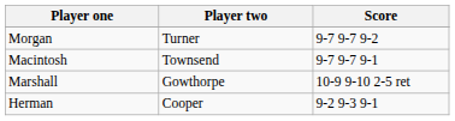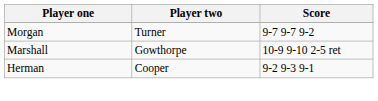 <table class="wikitable">
 <tr>
 <th width=170>Player one</th>
 <th width=170>Player two</th>
 <th width=150>Score</th>
 </tr>
 <tr>
 </tr>
 <tr>
 <td> Morgan</td>
 <td> Turner</td>
 <td>9-7 9-7 9-2</td>
 </tr>
 <tr>
-<td> Macintosh</td>
-<td> Townsend</td>
-<td>9-7 9-7 9-1</td>
-</tr>
-<tr>
 <td> Marshall</td>
 <td> Gowthorpe</td>
 <td>10-9 9-10 2-5 ret</td>
 </tr>
 <tr>
 <td> Herman</td>
 <td> Cooper</td>
 <td>9-2 9-3 9-1</td>
 </tr>
 </table>
